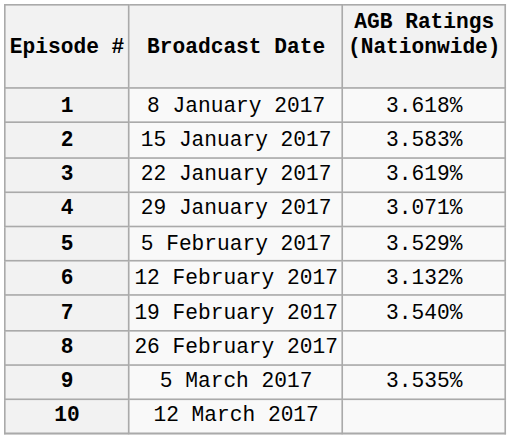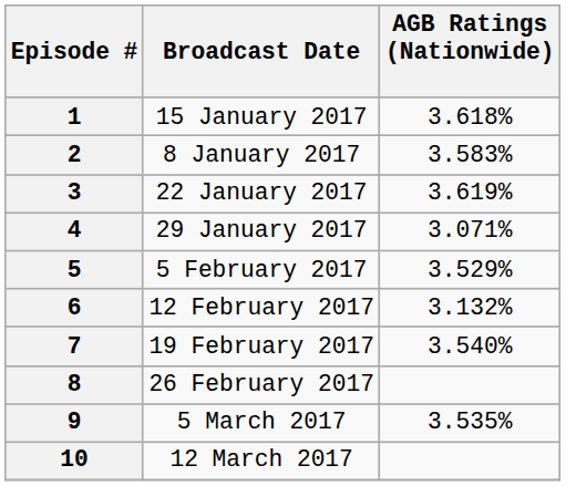 <table class=wikitable style="text-align:center">
 <tr>
 <th>Episode #</th>
 <th>Broadcast Date</th>
 <th>AGB Ratings<br>(Nationwide)<br><br></th>
 </tr>
 <tr>
 <th>1</th>
-<td>8 January 2017</td>
+<td>15 January 2017</td>
 <td>3.618%</td>
 </tr>
 <tr>
 <th>2</th>
-<td>15 January 2017</td>
+<td>8 January 2017</td>
 <td>3.583%</td>
 </tr>
 <tr>
 <th>3</th>
 <td>22 January 2017</td>
 <td>3.619%</td>
 </tr>
 <tr>
 <th>4</th>
 <td>29 January 2017</td>
 <td>3.071%</td>
 </tr>
 <tr>
 <th>5</th>
 <td>5 February 2017</td>
 <td>3.529%</td>
 </tr>
 <tr>
 <th>6</th>
 <td>12 February 2017</td>
 <td>3.132%</td>
 </tr>
 <tr>
 <th>7</th>
 <td>19 February 2017</td>
 <td>3.540%</td>
 </tr>
 <tr>
 <th>8</th>
 <td>26 February 2017</td>
 <td></td>
 </tr>
 <tr>
 <th>9</th>
 <td>5 March 2017</td>
 <td>3.535%</td>
 </tr>
 <tr>
 <th>10</th>
 <td>12 March 2017</td>
 <td></td>
 </tr>
 <tr>
 </tr>
 </table>
